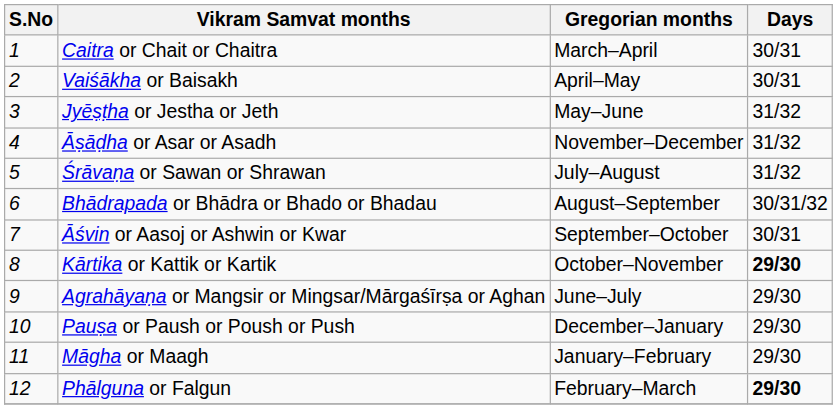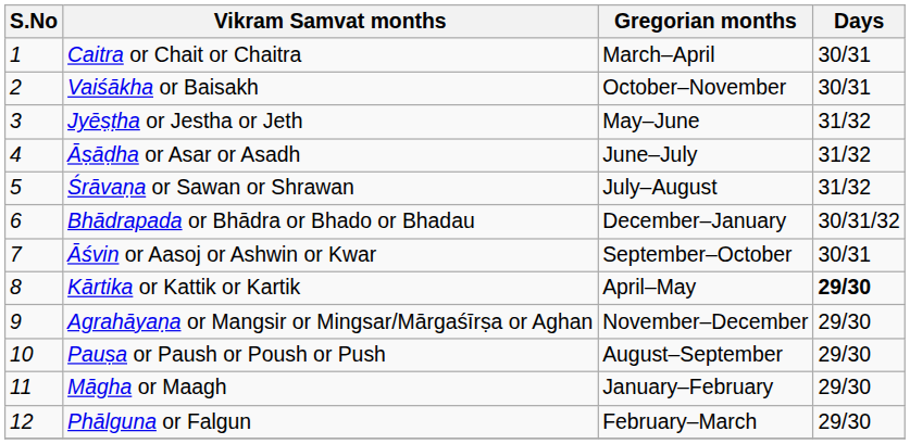 <table class="wikitable">
 <tr>
 <th>S.No</th>
 <th>Vikram Samvat months</th>
 <th>Gregorian months</th>
 <th>Days</th>
 </tr>
 <tr>
 <td><em>1</em></td>
 <td><em><a href='#'>Caitra</a></em> or Chait or Chaitra</td>
 <td>March–April</td>
 <td>30/31</td>
 </tr>
 <tr>
 <td><em>2</em></td>
 <td><em><a href='#'>Vaiśākha</a></em> or Baisakh</td>
-<td>April–May</td>
+<td>October–November</td>
 <td>30/31</td>
 </tr>
 <tr>
 <td><em>3</em></td>
 <td><em><a href='#'>Jyēṣṭha</a></em> or Jestha or Jeth</td>
 <td>May–June</td>
 <td>31/32</td>
 </tr>
 <tr>
 <td><em>4</em></td>
 <td><em><a href='#'>Āṣāḍha</a></em> or Asar or Asadh</td>
-<td>November–December</td>
+<td>June–July</td>
 <td>31/32</td>
 </tr>
 <tr>
 <td><em>5</em></td>
 <td><em><a href='#'>Śrāvaṇa</a></em> or Sawan or Shrawan</td>
 <td>July–August</td>
 <td>31/32</td>
 </tr>
 <tr>
 <td><em>6</em></td>
 <td><em><a href='#'>Bhādrapada</a></em> or Bhādra or Bhado or Bhadau</td>
-<td>August–September</td>
+<td>December–January</td>
 <td>30/31/32</td>
 </tr>
 <tr>
 <td><em>7</em></td>
 <td><em><a href='#'>Āśvin</a></em> or Aasoj or Ashwin or Kwar</td>
 <td>September–October</td>
 <td>30/31</td>
 </tr>
 <tr>
 <td><em>8</em></td>
 <td><em><a href='#'>Kārtika</a></em> or Kattik or Kartik</td>
-<td>October–November</td>
+<td>April–May</td>
 <td><strong>29/30</strong></td>
 </tr>
 <tr>
 <td><em>9</em></td>
 <td><em><a href='#'>Agrahāyaṇa</a></em> or Mangsir or Mingsar/Mārgaśīrṣa or Aghan</td>
-<td>June–July</td>
+<td>November–December</td>
 <td>29/30</td>
 </tr>
 <tr>
 <td><em>10</em></td>
 <td><em><a href='#'>Pauṣa</a></em> or Paush or Poush or Push</td>
-<td>December–January</td>
+<td>August–September</td>
 <td>29/30</td>
 </tr>
 <tr>
 <td><em>11</em></td>
 <td><em><a href='#'>Māgha</a></em> or Maagh</td>
 <td>January–February</td>
 <td>29/30</td>
 </tr>
 <tr>
 <td><em>12</em></td>
 <td><em><a href='#'>Phālguna</a></em> or Falgun</td>
 <td>February–March</td>
-<td><strong>29/30</strong></td>
+<td>29/30</td>
 </tr>
 <tr>
 </tr>
 </table>
